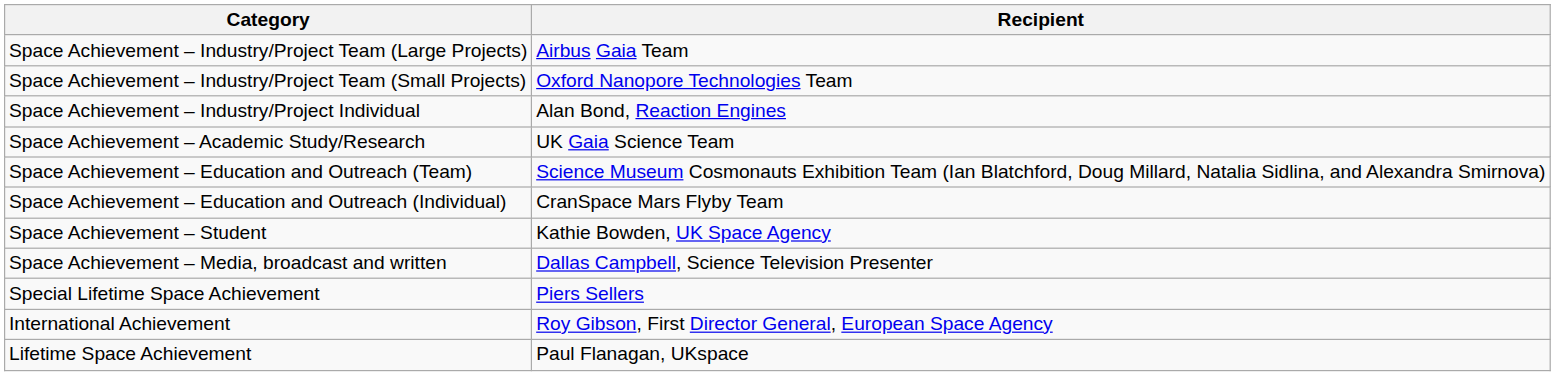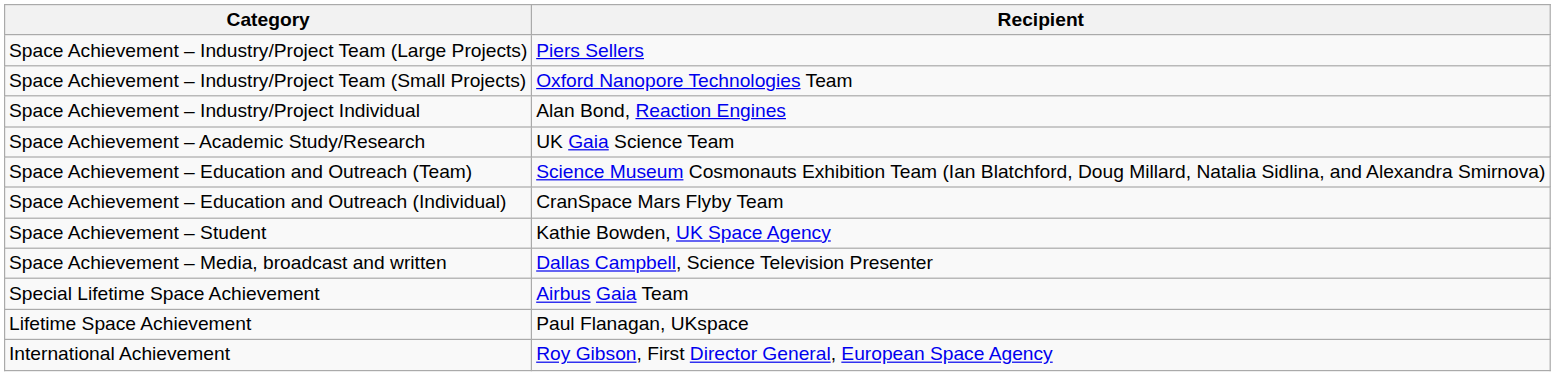 <table class="wikitable">
 <tr>
 <th>Category</th>
 <th>Recipient</th>
 </tr>
 <tr>
 <td>Space Achievement – Industry/Project Team (Large Projects)</td>
-<td><a href='#'>Airbus</a> <a href='#'>Gaia</a> Team</td>
+<td><a href='#'>Piers Sellers</a></td>
 </tr>
 <tr>
 <td>Space Achievement – Industry/Project Team (Small Projects)</td>
 <td><a href='#'>Oxford Nanopore Technologies</a> Team</td>
 </tr>
 <tr>
 <td>Space Achievement – Industry/Project Individual</td>
 <td>Alan Bond, <a href='#'>Reaction Engines</a></td>
 </tr>
 <tr>
 <td>Space Achievement – Academic Study/Research</td>
 <td>UK <a href='#'>Gaia</a> Science Team</td>
 </tr>
 <tr>
 <td>Space Achievement – Education and Outreach (Team)</td>
 <td><a href='#'>Science Museum</a> Cosmonauts Exhibition Team (Ian Blatchford, Doug Millard, Natalia Sidlina, and Alexandra Smirnova)</td>
 </tr>
 <tr>
 <td>Space Achievement – Education and Outreach (Individual)</td>
 <td>CranSpace Mars Flyby Team</td>
 </tr>
 <tr>
 <td>Space Achievement – Student</td>
 <td>Kathie Bowden, <a href='#'>UK Space Agency</a></td>
 </tr>
 <tr>
 <td>Space Achievement – Media, broadcast and written</td>
 <td><a href='#'>Dallas Campbell</a>, Science Television Presenter</td>
 </tr>
 <tr>
 <td>Special Lifetime Space Achievement</td>
-<td><a href='#'>Piers Sellers</a></td>
+<td><a href='#'>Airbus</a> <a href='#'>Gaia</a> Team</td>
+</tr>
+<tr>
+<td>Lifetime Space Achievement</td>
+<td>Paul Flanagan, UKspace</td>
 </tr>
 <tr>
 <td>International Achievement</td>
 <td><a href='#'>Roy Gibson</a>, First <a href='#'>Director General</a>, <a href='#'>European Space Agency</a></td>
 </tr>
-<tr>
-<td>Lifetime Space Achievement</td>
-<td>Paul Flanagan, UKspace</td>
-</tr>
 </table>
